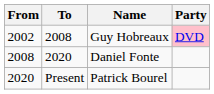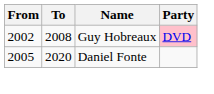 <table class="wikitable">
 <tr>
 <th>From</th>
 <th>To</th>
 <th>Name</th>
 <th>Party</th>
 </tr>
 <tr>
 <td>2002</td>
 <td>2008</td>
 <td>Guy Hobreaux</td>
 <td style="background: pink;"><a href='#'>DVD</a></td>
 </tr>
 <tr>
-<td>2008</td>
+<td>2005</td>
 <td>2020</td>
 <td>Daniel Fonte</td>
 <td></td>
 </tr>
-<tr>
-<td>2020</td>
-<td>Present</td>
-<td>Patrick Bourel</td>
-<td></td>
-</tr>
 </table>
